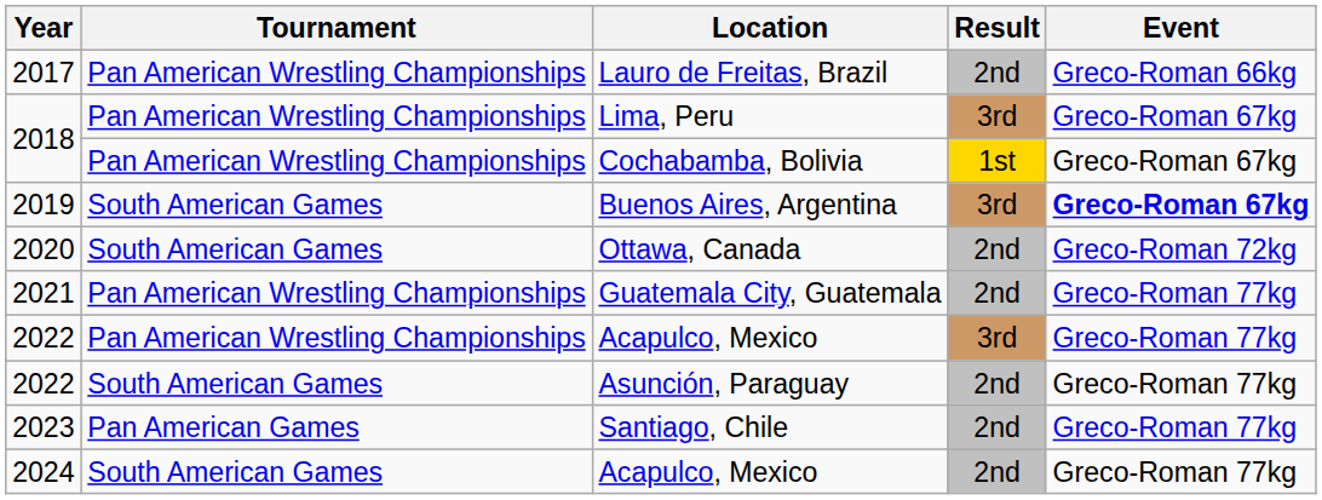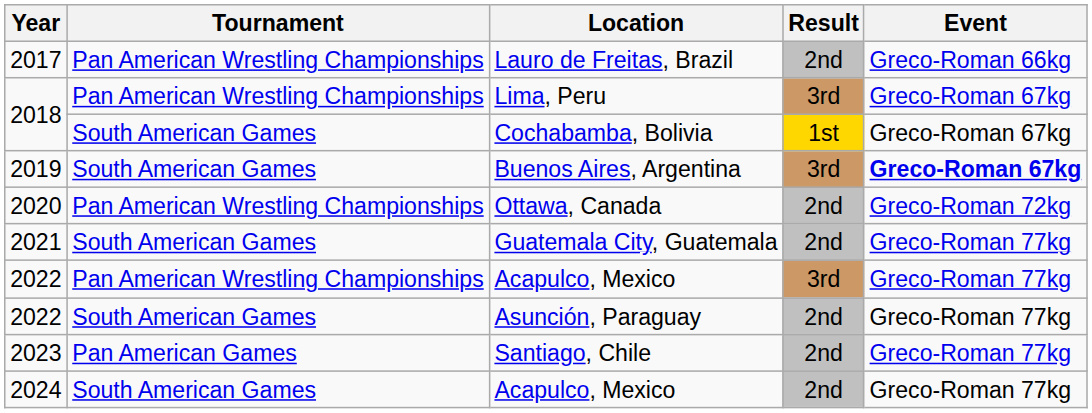 <table class="wikitable" style="font-size:95%;">
 <tr>
 <th>Year</th>
 <th>Tournament</th>
 <th>Location</th>
 <th>Result</th>
 <th>Event</th>
 </tr>
 <tr>
 <td>2017</td>
 <td><a href='#'>Pan American Wrestling Championships</a></td>
 <td> <a href='#'>Lauro de Freitas</a>, Brazil</td>
 <td align="center" bgcolor="silver">2nd</td>
 <td><a href='#'>Greco-Roman 66kg</a></td>
 </tr>
 <tr>
 <td rowspan=2>2018</td>
 <td><a href='#'>Pan American Wrestling Championships</a></td>
 <td> <a href='#'>Lima</a>, Peru</td>
 <td align="center" bgcolor="cc9966">3rd</td>
 <td><a href='#'>Greco-Roman 67kg</a></td>
 </tr>
 <tr>
-<td><a href='#'>Pan American Wrestling Championships</a></td>
+<td><a href='#'>South American Games</a></td>
 <td> <a href='#'>Cochabamba</a>, Bolivia</td>
 <td align="center" bgcolor="gold">1st</td>
 <td>Greco-Roman 67kg</td>
 </tr>
 <tr>
 <td>2019</td>
 <td><a href='#'>South American Games</a></td>
 <td> <a href='#'>Buenos Aires</a>, Argentina</td>
 <td align="center" bgcolor="cc9966">3rd</td>
 <td><strong><a href='#'>Greco-Roman 67kg</a></strong></td>
 </tr>
 <tr>
 <td>2020</td>
-<td><a href='#'>South American Games</a></td>
+<td><a href='#'>Pan American Wrestling Championships</a></td>
 <td> <a href='#'>Ottawa</a>, Canada</td>
 <td align="center" bgcolor="silver">2nd</td>
 <td><a href='#'>Greco-Roman 72kg</a></td>
 </tr>
 <tr>
 <td>2021</td>
-<td><a href='#'>Pan American Wrestling Championships</a></td>
+<td><a href='#'>South American Games</a></td>
 <td> <a href='#'>Guatemala City</a>, Guatemala</td>
 <td align="center" bgcolor="silver">2nd</td>
 <td><a href='#'>Greco-Roman 77kg</a></td>
 </tr>
 <tr>
 <td>2022</td>
 <td><a href='#'>Pan American Wrestling Championships</a></td>
 <td> <a href='#'>Acapulco</a>, Mexico</td>
 <td align="center" bgcolor="cc9966">3rd</td>
 <td><a href='#'>Greco-Roman 77kg</a></td>
 </tr>
 <tr>
 <td>2022</td>
 <td><a href='#'>South American Games</a></td>
 <td> <a href='#'>Asunción</a>, Paraguay</td>
 <td align="center" bgcolor="silver">2nd</td>
 <td>Greco-Roman 77kg</td>
 </tr>
 <tr>
 <td>2023</td>
 <td><a href='#'>Pan American Games</a></td>
 <td> <a href='#'>Santiago</a>, Chile</td>
 <td align="center" bgcolor="silver">2nd</td>
 <td><a href='#'>Greco-Roman 77kg</a></td>
 </tr>
 <tr>
 <td>2024</td>
 <td><a href='#'>South American Games</a></td>
 <td> <a href='#'>Acapulco</a>, Mexico</td>
 <td align="center" bgcolor="silver">2nd</td>
 <td>Greco-Roman 77kg</td>
 </tr>
 </table>
